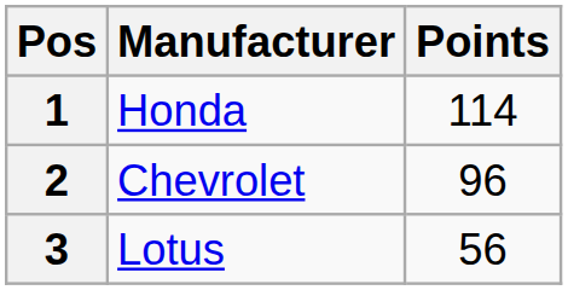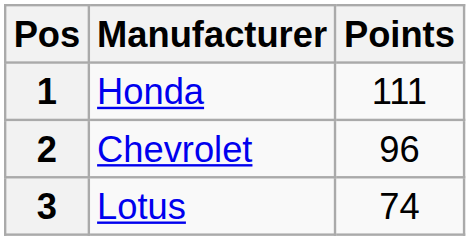 <table class="wikitable" style="font-size: 95%;">
 <tr>
 <th>Pos</th>
 <th>Manufacturer</th>
 <th>Points</th>
 </tr>
 <tr>
 <th>1</th>
 <td> <a href='#'>Honda</a></td>
-<td style="text-align:center;">114</td>
+<td style="text-align:center;">111</td>
 </tr>
 <tr>
 <th>2</th>
 <td> <a href='#'>Chevrolet</a></td>
 <td style="text-align:center;">96</td>
 </tr>
 <tr>
 <th>3</th>
 <td> <a href='#'>Lotus</a></td>
-<td style="text-align:center;">56</td>
+<td style="text-align:center;">74</td>
 </tr>
 </table>
